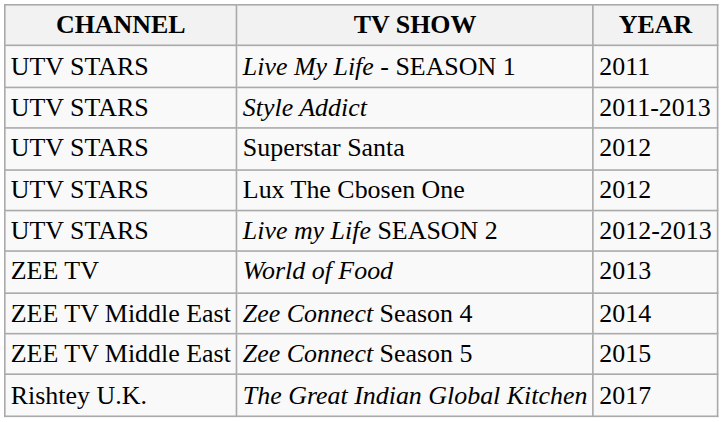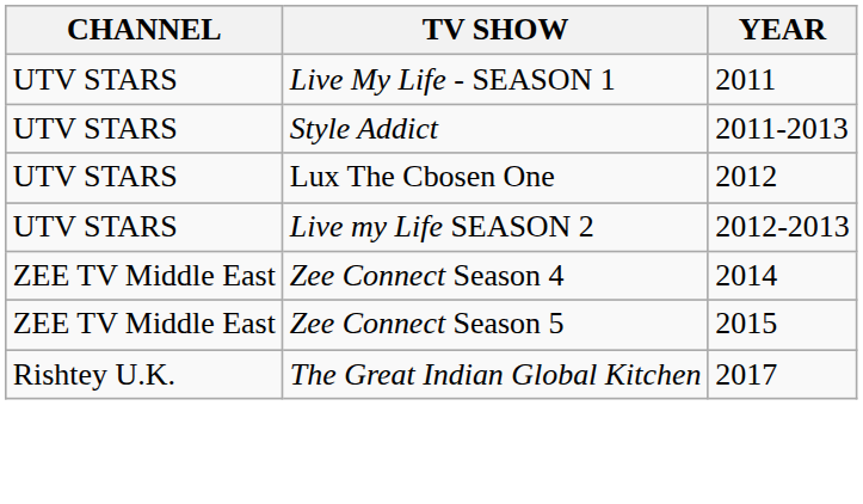 <table class="wikitable">
 <tr>
 <th>CHANNEL</th>
 <th>TV SHOW</th>
 <th>YEAR</th>
 </tr>
 <tr>
 <td>UTV STARS</td>
 <td><em>Live My Life</em> - SEASON 1</td>
 <td>2011</td>
 </tr>
 <tr>
 <td>UTV STARS</td>
 <td><em>Style Addict</em></td>
 <td>2011-2013</td>
 </tr>
 <tr>
 <td>UTV STARS</td>
-<td>Superstar Santa</td>
-<td>2012</td>
-</tr>
-<tr>
-<td>UTV STARS</td>
 <td>Lux The Cbosen One</td>
 <td>2012</td>
 </tr>
 <tr>
 <td>UTV STARS</td>
 <td><em>Live my Life</em> SEASON 2</td>
 <td>2012-2013</td>
-</tr>
-<tr>
-<td>ZEE TV</td>
-<td><em>World of Food</em></td>
-<td>2013</td>
 </tr>
 <tr>
 <td>ZEE TV Middle East</td>
 <td><em>Zee Connect</em> Season 4</td>
 <td>2014</td>
 </tr>
 <tr>
 <td>ZEE TV Middle East</td>
 <td><em>Zee Connect</em> Season 5</td>
 <td>2015</td>
 </tr>
 <tr>
 <td>Rishtey U.K.</td>
 <td><em>The Great Indian Global Kitchen</em></td>
 <td>2017</td>
 </tr>
 </table>
